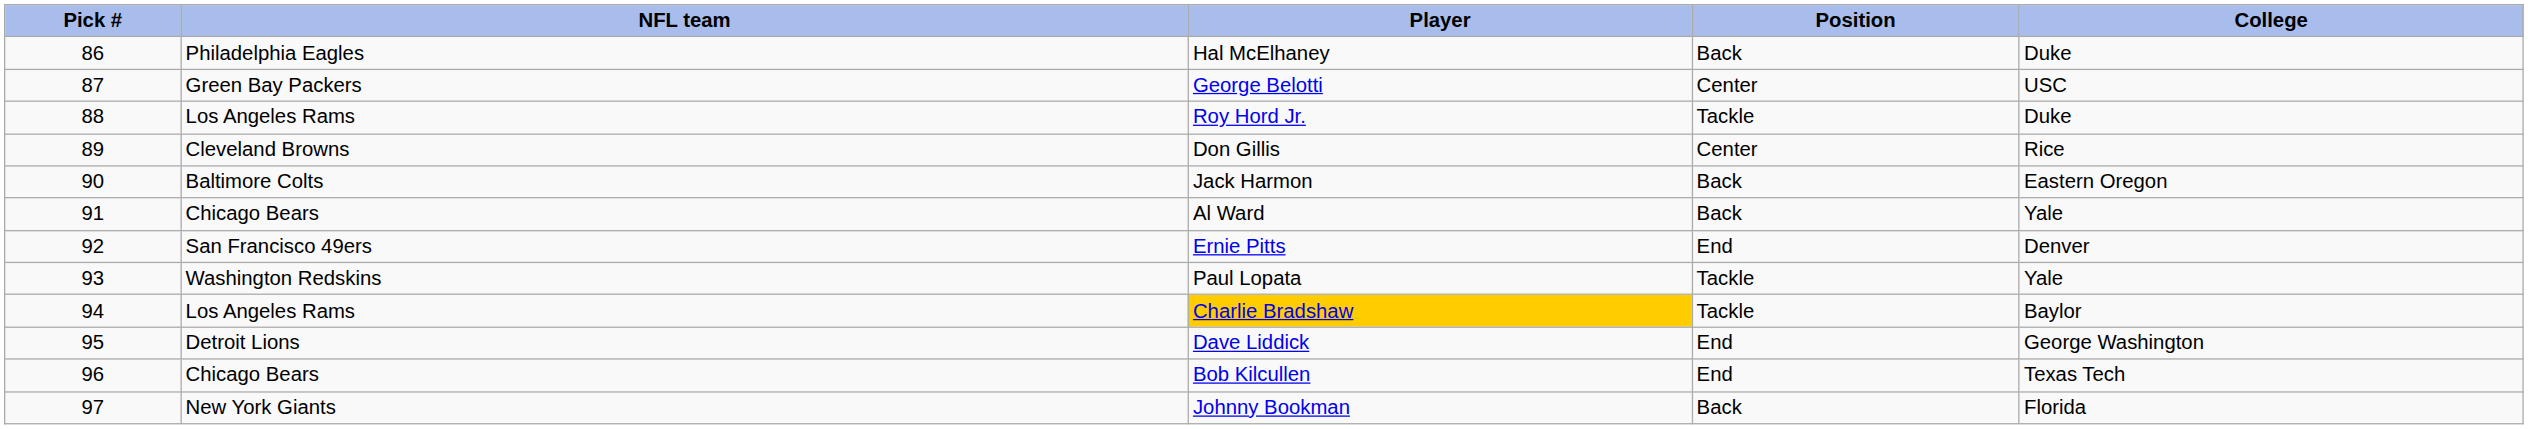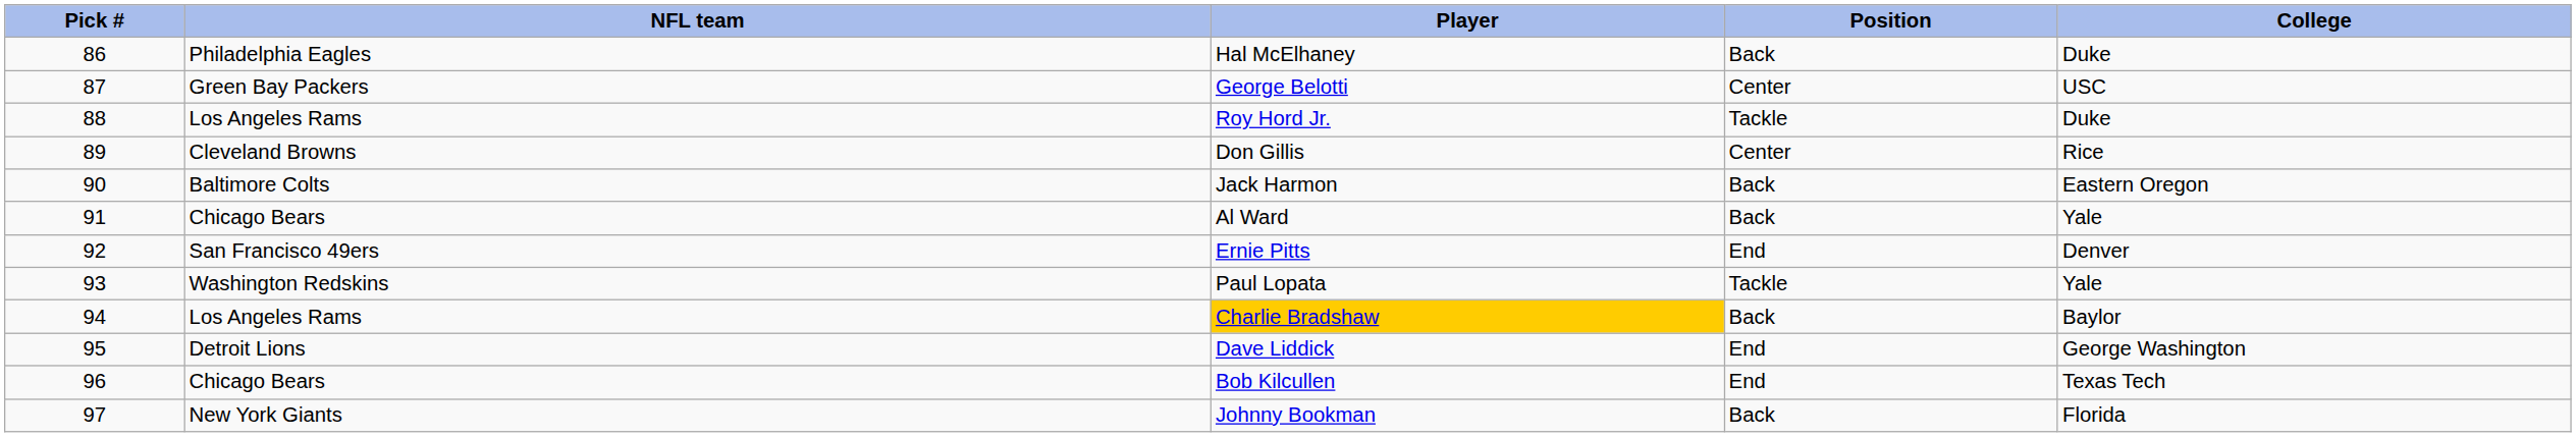 <table class="wikitable sortable sortable" style="width: 100%">
 <tr>
 <th style="background:#A8BDEC;" width=7%>Pick #</th>
 <th width=40% style="background:#A8BDEC;">NFL team</th>
 <th width=20% style="background:#A8BDEC;">Player</th>
 <th width=13% style="background:#A8BDEC;">Position</th>
 <th style="background:#A8BDEC;">College</th>
 </tr>
 <tr>
 <td align=center>86</td>
 <td>Philadelphia Eagles</td>
 <td>Hal McElhaney</td>
 <td>Back</td>
 <td>Duke</td>
 </tr>
 <tr>
 <td align=center>87</td>
 <td>Green Bay Packers</td>
 <td><a href='#'>George Belotti</a></td>
 <td>Center</td>
 <td>USC</td>
 </tr>
 <tr>
 <td align=center>88</td>
 <td>Los Angeles Rams</td>
 <td><a href='#'>Roy Hord Jr.</a></td>
 <td>Tackle</td>
 <td>Duke</td>
 </tr>
 <tr>
 <td align=center>89</td>
 <td>Cleveland Browns</td>
 <td>Don Gillis</td>
 <td>Center</td>
 <td>Rice</td>
 </tr>
 <tr>
 <td align=center>90</td>
 <td>Baltimore Colts</td>
 <td>Jack Harmon</td>
 <td>Back</td>
 <td>Eastern Oregon</td>
 </tr>
 <tr>
 <td align=center>91</td>
 <td>Chicago Bears</td>
 <td>Al Ward</td>
 <td>Back</td>
 <td>Yale</td>
 </tr>
 <tr>
 <td align=center>92</td>
 <td>San Francisco 49ers</td>
 <td><a href='#'>Ernie Pitts</a></td>
 <td>End</td>
 <td>Denver</td>
 </tr>
 <tr>
 <td align=center>93</td>
 <td>Washington Redskins</td>
 <td>Paul Lopata</td>
 <td>Tackle</td>
 <td>Yale</td>
 </tr>
 <tr>
 <td align=center>94</td>
 <td>Los Angeles Rams</td>
 <td bgcolor="#FFCC00"><a href='#'>Charlie Bradshaw</a></td>
-<td>Tackle</td>
+<td>Back</td>
 <td>Baylor</td>
 </tr>
 <tr>
 <td align=center>95</td>
 <td>Detroit Lions</td>
 <td><a href='#'>Dave Liddick</a></td>
 <td>End</td>
 <td>George Washington</td>
 </tr>
 <tr>
 <td align=center>96</td>
 <td>Chicago Bears</td>
 <td><a href='#'>Bob Kilcullen</a></td>
 <td>End</td>
 <td>Texas Tech</td>
 </tr>
 <tr>
 <td align=center>97</td>
 <td>New York Giants</td>
 <td><a href='#'>Johnny Bookman</a></td>
 <td>Back</td>
 <td>Florida</td>
 </tr>
 </table>
